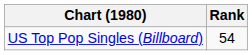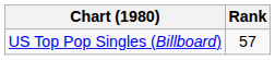 <table class="wikitable sortable">
 <tr>
 <th>Chart (1980)</th>
 <th>Rank</th>
 </tr>
 <tr>
 <td><a href='#'>US Top Pop Singles (<em>Billboard</em>)</a></td>
-<td style="text-align:center;">54</td>
+<td style="text-align:center;">57</td>
 </tr>
 </table>
